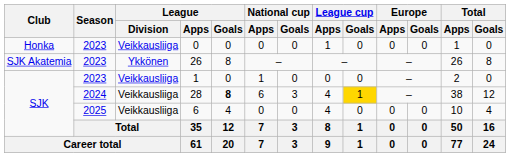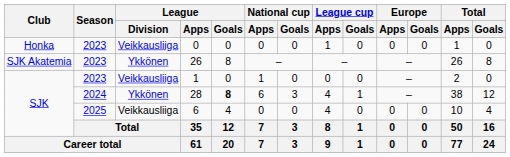 <table class="wikitable" style="text-align:center">
 <tr>
 <th rowspan="2">Club</th>
 <th rowspan="2">Season</th>
 <th colspan="3">League</th>
 <th colspan="2">National cup</th>
 <th colspan="2"><a href='#'>League cup</a></th>
 <th colspan="2">Europe</th>
 <th colspan="2">Total</th>
 </tr>
 <tr>
 <th>Division</th>
 <th>Apps</th>
 <th>Goals</th>
 <th>Apps</th>
 <th>Goals</th>
 <th>Apps</th>
 <th>Goals</th>
 <th>Apps</th>
 <th>Goals</th>
 <th>Apps</th>
 <th>Goals</th>
 </tr>
 <tr>
 <td><a href='#'>Honka</a></td>
 <td><a href='#'>2023</a></td>
 <td><a href='#'>Veikkausliiga</a></td>
 <td>0</td>
 <td>0</td>
 <td>0</td>
 <td>0</td>
 <td>1</td>
 <td>0</td>
 <td>0</td>
 <td>0</td>
 <td>1</td>
 <td>0</td>
 </tr>
 <tr>
 <td><a href='#'>SJK Akatemia</a></td>
 <td><a href='#'>2023</a></td>
 <td><a href='#'>Ykkönen</a></td>
 <td>26</td>
 <td>8</td>
 <td colspan="2">–</td>
 <td colspan="2">–</td>
 <td colspan="2">–</td>
 <td>26</td>
 <td>8</td>
 </tr>
 <tr>
 <td rowspan="4"><a href='#'>SJK</a></td>
 <td><a href='#'>2023</a></td>
 <td><a href='#'>Veikkausliiga</a></td>
 <td>1</td>
 <td>0</td>
 <td>1</td>
 <td>0</td>
 <td>0</td>
 <td>0</td>
 <td colspan="2">–</td>
 <td>2</td>
 <td>0</td>
 </tr>
 <tr>
 <td><a href='#'>2024</a></td>
-<td>Veikkausliiga</td>
+<td><a href='#'>Ykkönen</a></td>
 <td>28</td>
 <td><strong>8</strong></td>
 <td>6</td>
 <td>3</td>
 <td>4</td>
-<td style="background: gold;">1</td>
+<td>1</td>
 <td colspan="2">–</td>
 <td>38</td>
 <td>12</td>
 </tr>
 <tr>
 <td><a href='#'>2025</a></td>
 <td>Veikkausliiga</td>
 <td>6</td>
 <td>4</td>
 <td>0</td>
 <td>0</td>
 <td>4</td>
 <td>0</td>
 <td>0</td>
 <td>0</td>
 <td>10</td>
 <td>4</td>
 </tr>
 <tr>
 <th colspan="2">Total</th>
 <th>35</th>
 <th>12</th>
 <th>7</th>
 <th>3</th>
 <th>8</th>
 <th>1</th>
 <th>0</th>
 <th>0</th>
 <th>50</th>
 <th>16</th>
 </tr>
 <tr>
 <th colspan="3">Career total</th>
 <th>61</th>
 <th>20</th>
 <th>7</th>
 <th>3</th>
 <th>9</th>
 <th>1</th>
 <th>0</th>
 <th>0</th>
 <th>77</th>
 <th>24</th>
 </tr>
 </table>
